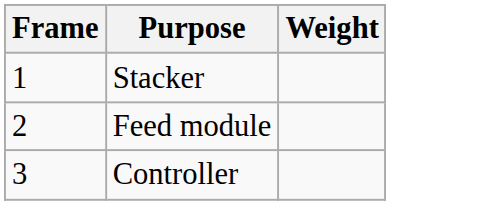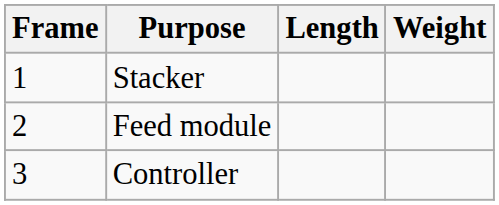 <table class="wikitable">
 <tr>
 <th>Frame</th>
 <th>Purpose</th>
+<th>Length</th>
 <th>Weight</th>
 </tr>
 <tr>
 <td>1</td>
 <td>Stacker</td>
 <td></td>
+<td></td>
 </tr>
 <tr>
 <td>2</td>
 <td>Feed module</td>
+<td></td>
 <td></td>
 </tr>
 <tr>
 <td>3</td>
 <td>Controller</td>
 <td></td>
+<td></td>
 </tr>
 </table>
